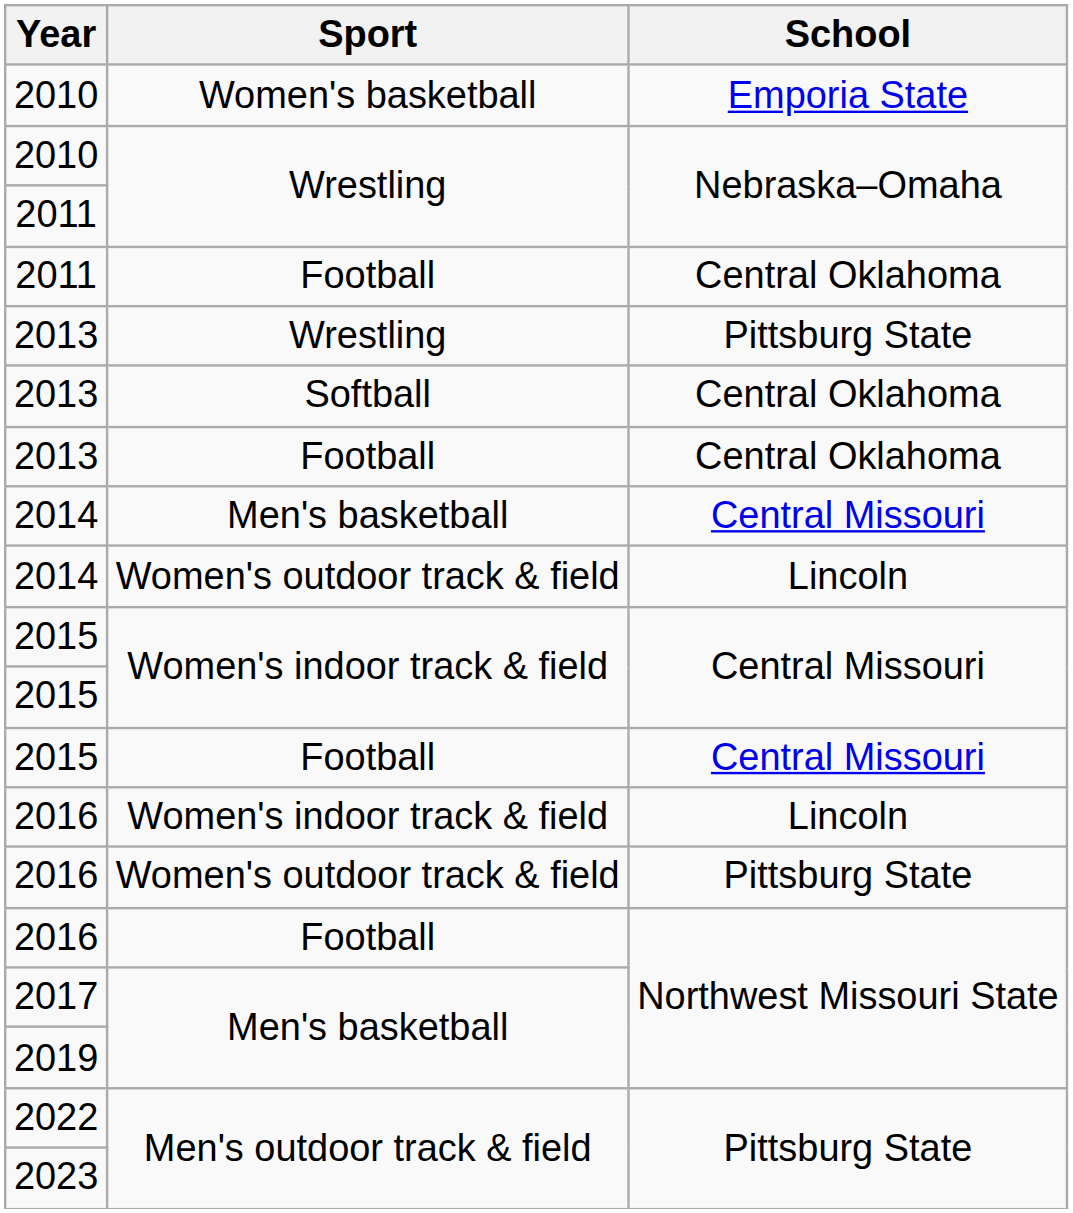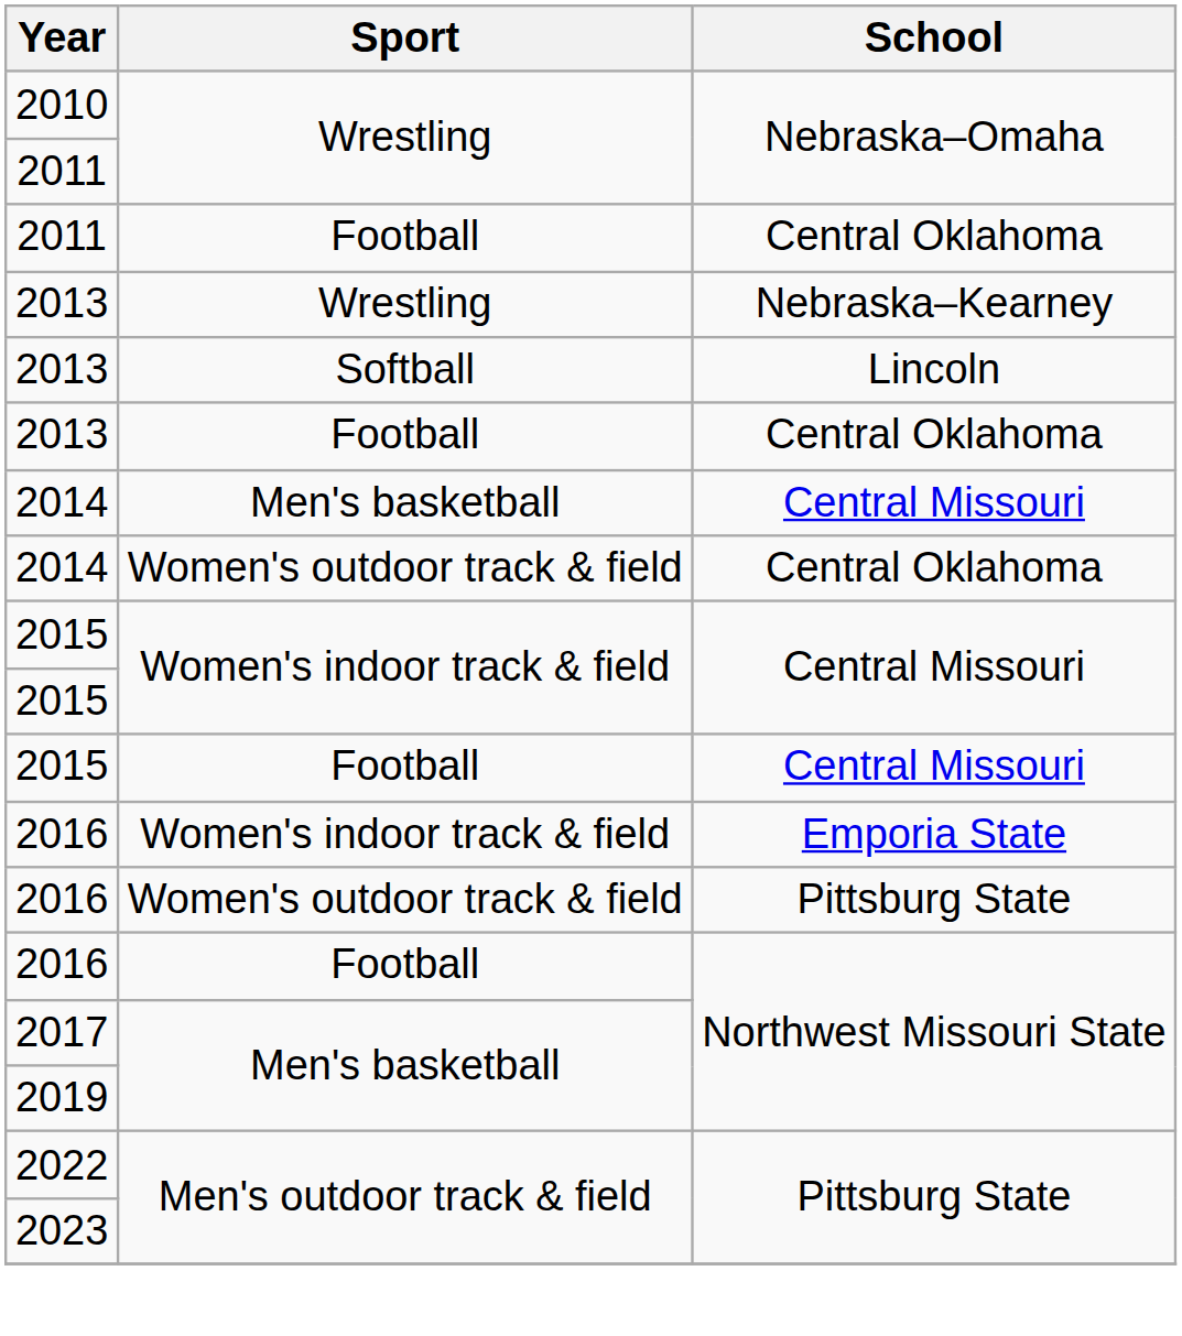 <table class="wikitable" style="text-align:center">
 <tr>
 <th>Year</th>
 <th>Sport</th>
 <th>School</th>
-</tr>
-<tr>
-<td>2010</td>
-<td>Women's basketball</td>
-<td><a href='#'>Emporia State</a></td>
 </tr>
 <tr>
 <td>2010</td>
 <td rowspan="2">Wrestling</td>
 <td rowspan="2">Nebraska–Omaha</td>
 </tr>
 <tr>
 <td>2011</td>
 </tr>
 <tr>
 <td>2011</td>
 <td>Football</td>
 <td>Central Oklahoma</td>
 </tr>
 <tr>
 <td>2013</td>
 <td>Wrestling</td>
-<td>Pittsburg State</td>
+<td>Nebraska–Kearney</td>
 </tr>
 <tr>
 <td>2013</td>
 <td>Softball</td>
-<td>Central Oklahoma</td>
+<td>Lincoln</td>
 </tr>
 <tr>
 <td>2013</td>
 <td>Football</td>
 <td>Central Oklahoma</td>
 </tr>
 <tr>
 <td>2014</td>
 <td>Men's basketball</td>
 <td><a href='#'>Central Missouri</a></td>
 </tr>
 <tr>
 <td>2014</td>
 <td>Women's outdoor track & field</td>
-<td>Lincoln</td>
+<td>Central Oklahoma</td>
 </tr>
 <tr>
 <td>2015</td>
 <td rowspan="2">Women's indoor track & field</td>
 <td rowspan="2">Central Missouri</td>
 </tr>
 <tr>
 <td>2015</td>
 </tr>
 <tr>
 <td>2015</td>
 <td>Football</td>
 <td><a href='#'>Central Missouri</a></td>
 </tr>
 <tr>
 <td>2016</td>
 <td>Women's indoor track & field</td>
-<td>Lincoln</td>
+<td><a href='#'>Emporia State</a></td>
 </tr>
 <tr>
 <td>2016</td>
 <td>Women's outdoor track & field</td>
 <td>Pittsburg State</td>
 </tr>
 <tr>
 <td>2016</td>
 <td>Football</td>
 <td rowspan="3">Northwest Missouri State</td>
 </tr>
 <tr>
 <td>2017</td>
 <td rowspan="2">Men's basketball</td>
 </tr>
 <tr>
 <td>2019</td>
 </tr>
 <tr>
 <td>2022</td>
 <td rowspan="2">Men's outdoor track & field</td>
 <td rowspan="2">Pittsburg State</td>
 </tr>
 <tr>
 <td>2023</td>
 </tr>
 <tr>
 </tr>
 </table>
